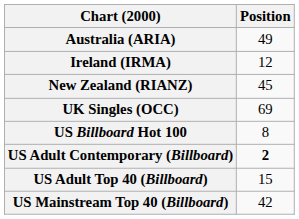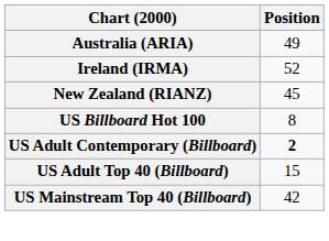 <table class="wikitable sortable plainrowheaders" style="text-align:center">
 <tr>
 <th scope="col">Chart (2000)</th>
 <th scope="col">Position</th>
 </tr>
 <tr>
 <th scope="row">Australia (ARIA)</th>
 <td>49</td>
 </tr>
 <tr>
 <th scope="row">Ireland (IRMA)</th>
-<td>12</td>
+<td>52</td>
 </tr>
 <tr>
 <th scope="row">New Zealand (RIANZ)</th>
 <td>45</td>
-</tr>
-<tr>
-<th scope="row">UK Singles (OCC)</th>
-<td>69</td>
 </tr>
 <tr>
 <th scope="row">US <em>Billboard</em> Hot 100</th>
 <td>8</td>
 </tr>
 <tr>
 <th scope="row">US Adult Contemporary (<em>Billboard</em>)</th>
 <td><strong>2</strong></td>
 </tr>
 <tr>
 <th scope="row">US Adult Top 40 (<em>Billboard</em>)</th>
 <td>15</td>
 </tr>
 <tr>
 <th scope="row">US Mainstream Top 40 (<em>Billboard</em>)</th>
 <td>42</td>
 </tr>
 </table>
